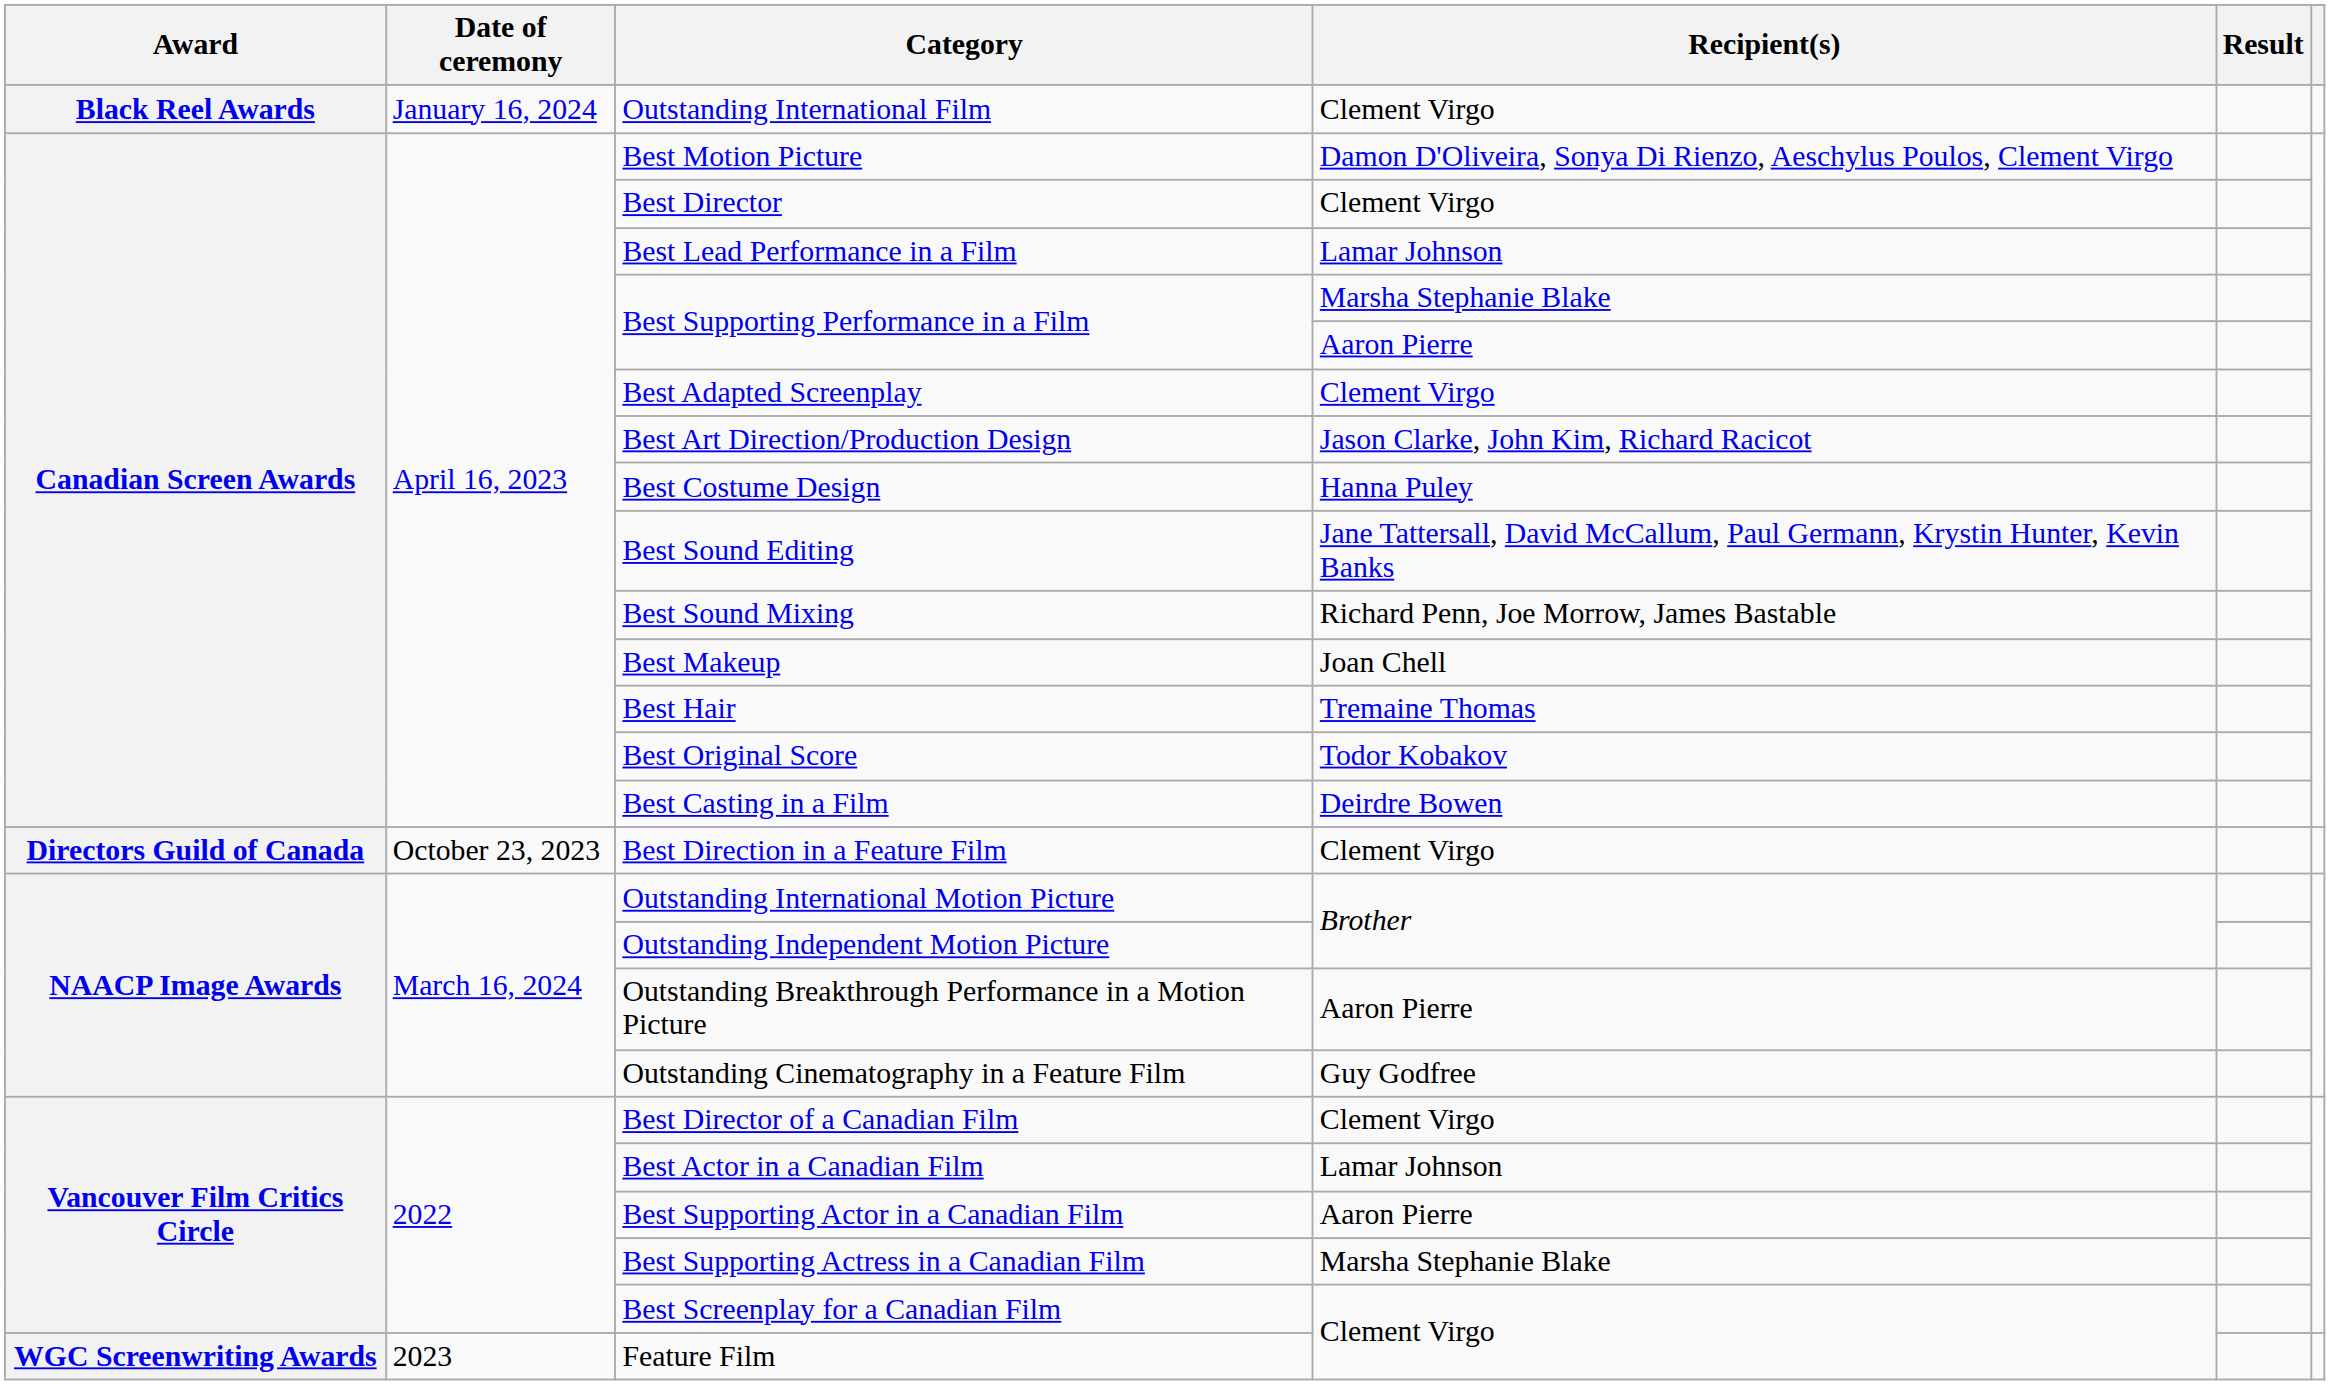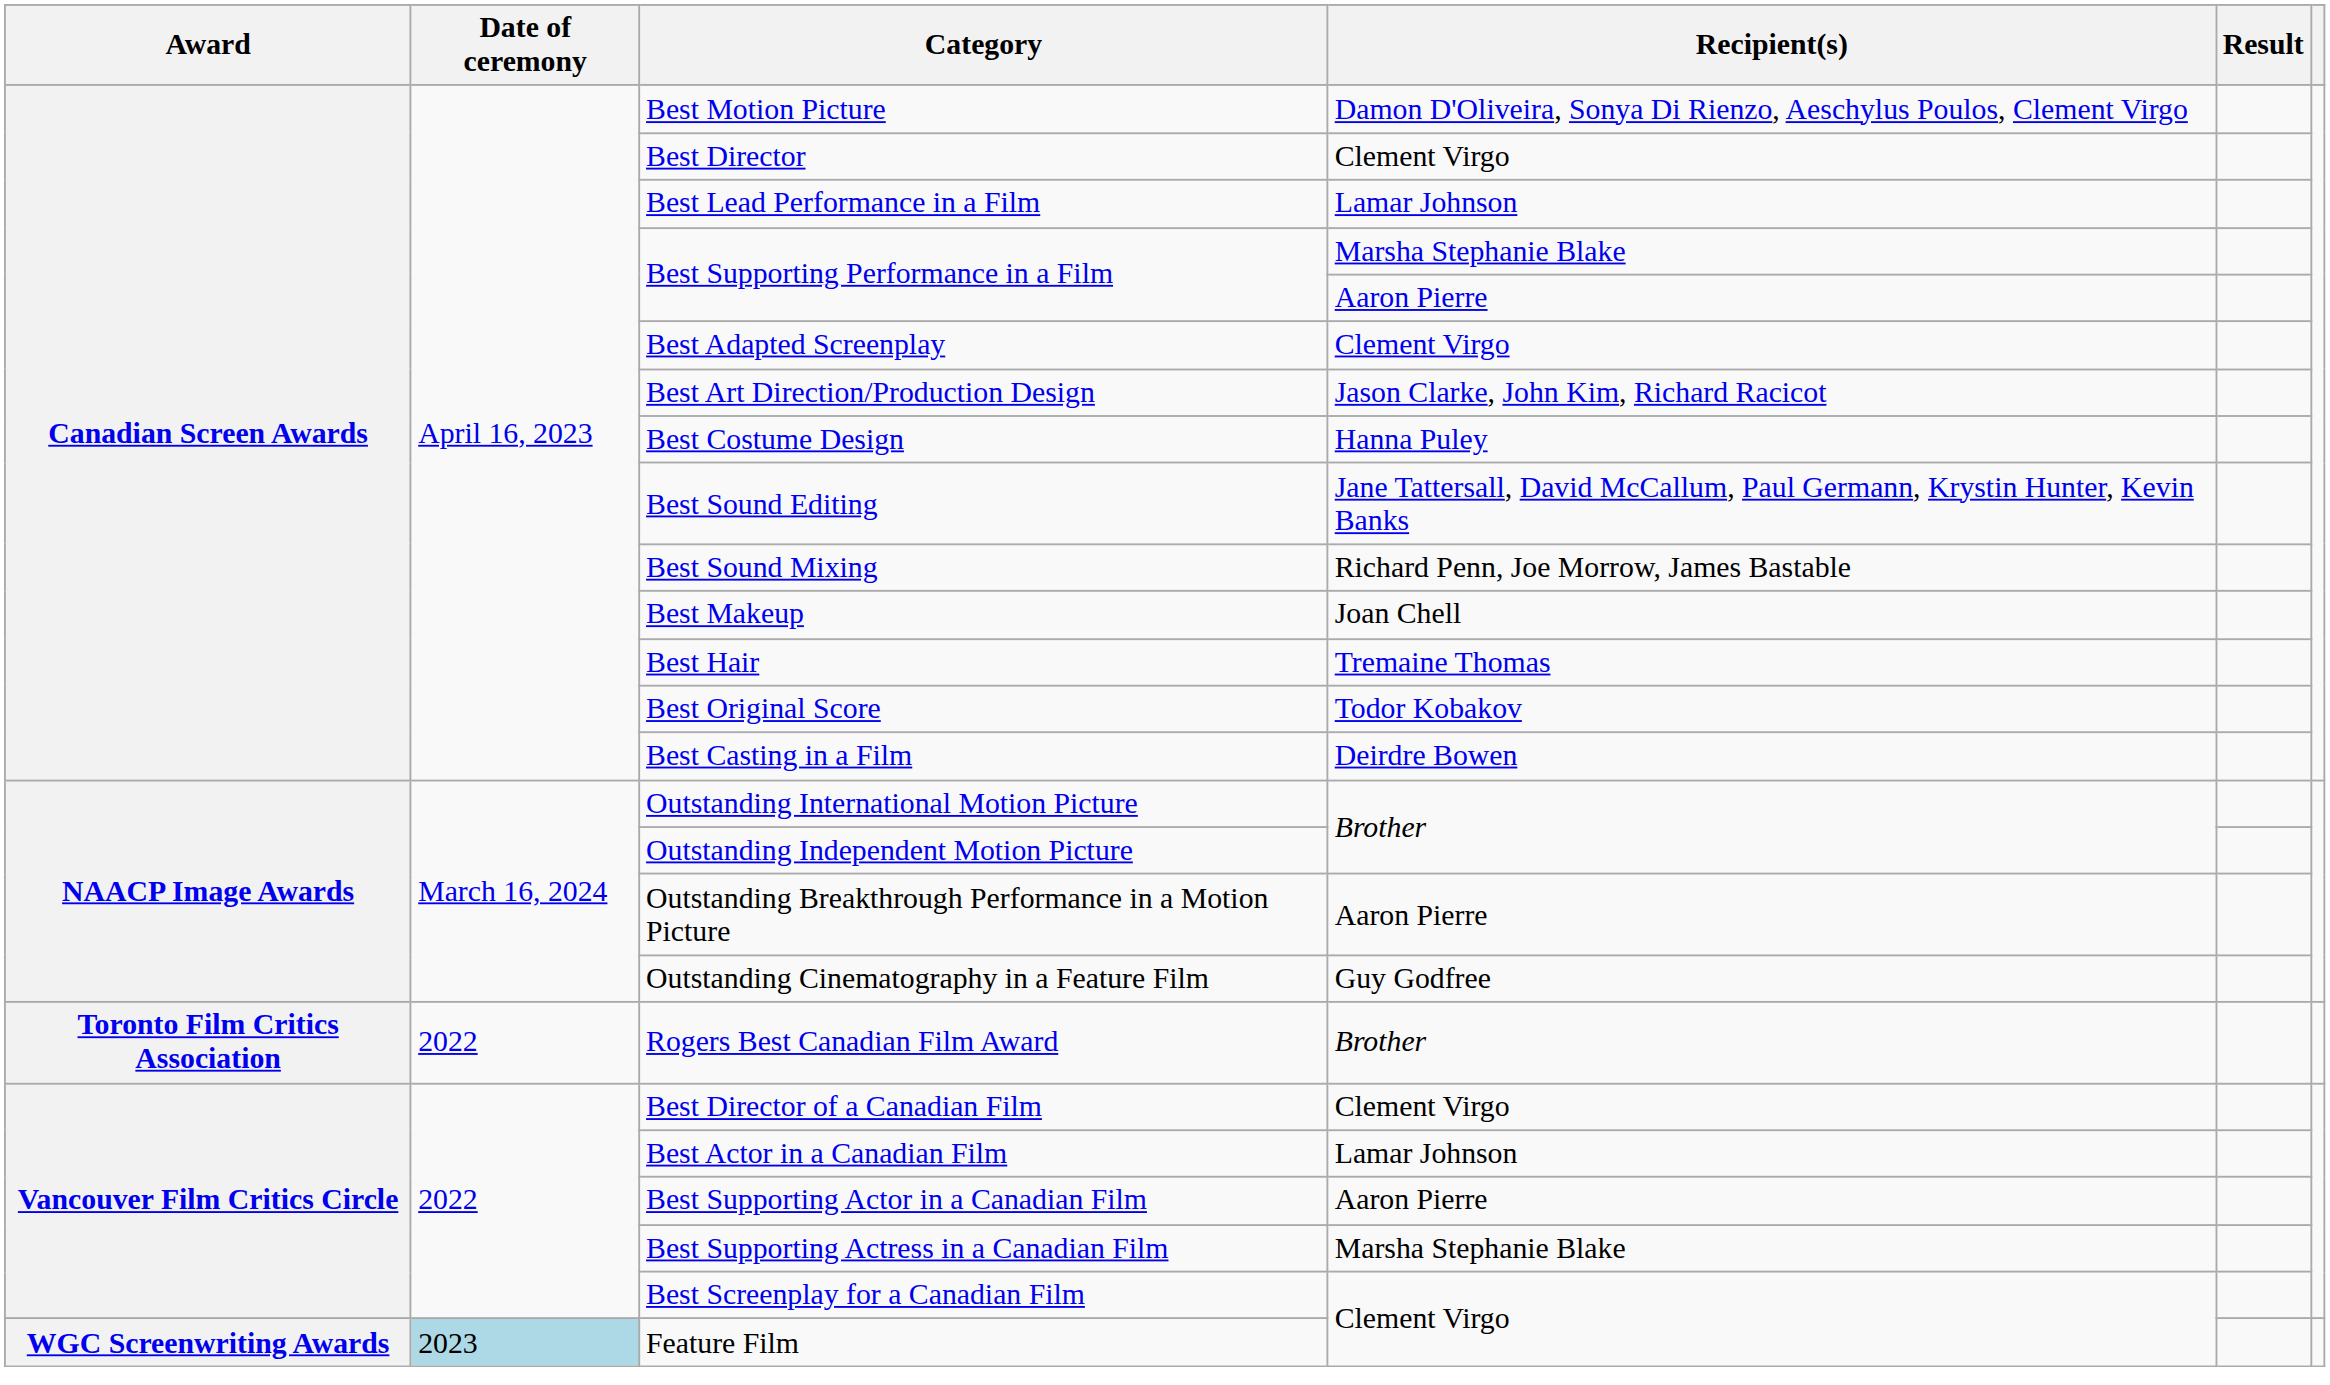 <table class="wikitable sortable plainrowheaders">
 <tr>
 <th scope="col">Award</th>
 <th scope="col">Date of ceremony</th>
 <th scope="col">Category</th>
 <th scope="col">Recipient(s)</th>
 <th scope="col">Result</th>
 <th scope="col" class="unsortable"></th>
-</tr>
-<tr>
-<th scope="row"><a href='#'>Black Reel Awards</a></th>
-<td><a href='#'>January 16, 2024</a></td>
-<td><a href='#'>Outstanding International Film</a></td>
-<td>Clement Virgo</td>
-<td></td>
-<td></td>
 </tr>
 <tr>
 <th rowspan=14 scope="row"><a href='#'>Canadian Screen Awards</a></th>
 <td rowspan=14><a href='#'>April 16, 2023</a></td>
 <td><a href='#'>Best Motion Picture</a></td>
 <td><a href='#'>Damon D'Oliveira</a>, <a href='#'>Sonya Di Rienzo</a>, <a href='#'>Aeschylus Poulos</a>, <a href='#'>Clement Virgo</a></td>
 <td></td>
 <td rowspan=14 style="text-align:center;"></td>
 </tr>
 <tr>
 <td><a href='#'>Best Director</a></td>
 <td>Clement Virgo</td>
 <td></td>
 </tr>
 <tr>
 <td><a href='#'>Best Lead Performance in a Film</a></td>
 <td><a href='#'>Lamar Johnson</a></td>
 <td></td>
 </tr>
 <tr>
 <td rowspan=2><a href='#'>Best Supporting Performance in a Film</a></td>
 <td><a href='#'>Marsha Stephanie Blake</a></td>
 <td></td>
 </tr>
 <tr>
 <td><a href='#'>Aaron Pierre</a></td>
 <td></td>
 </tr>
 <tr>
 <td><a href='#'>Best Adapted Screenplay</a></td>
 <td><a href='#'>Clement Virgo</a></td>
 <td></td>
 </tr>
 <tr>
 <td><a href='#'>Best Art Direction/Production Design</a></td>
 <td><a href='#'>Jason Clarke</a>, <a href='#'>John Kim</a>, <a href='#'>Richard Racicot</a></td>
 <td></td>
 </tr>
 <tr>
 <td><a href='#'>Best Costume Design</a></td>
 <td><a href='#'>Hanna Puley</a></td>
 <td></td>
 </tr>
 <tr>
 <td><a href='#'>Best Sound Editing</a></td>
 <td><a href='#'>Jane Tattersall</a>, <a href='#'>David McCallum</a>, <a href='#'>Paul Germann</a>, <a href='#'>Krystin Hunter</a>, <a href='#'>Kevin Banks</a></td>
 <td></td>
 </tr>
 <tr>
 <td><a href='#'>Best Sound Mixing</a></td>
 <td>Richard Penn, Joe Morrow, James Bastable</td>
 <td></td>
 </tr>
 <tr>
 <td><a href='#'>Best Makeup</a></td>
 <td>Joan Chell</td>
 <td></td>
 </tr>
 <tr>
 <td><a href='#'>Best Hair</a></td>
 <td><a href='#'>Tremaine Thomas</a></td>
 <td></td>
 </tr>
 <tr>
 <td><a href='#'>Best Original Score</a></td>
 <td><a href='#'>Todor Kobakov</a></td>
 <td></td>
 </tr>
 <tr>
 <td><a href='#'>Best Casting in a Film</a></td>
 <td><a href='#'>Deirdre Bowen</a></td>
 <td></td>
 </tr>
 <tr>
-<th scope="row"><a href='#'>Directors Guild of Canada</a></th>
-<td>October 23, 2023</td>
-<td><a href='#'>Best Direction in a Feature Film</a></td>
-<td>Clement Virgo</td>
-<td></td>
-<td></td>
-</tr>
-<tr>
 <th rowspan="4" scope="row"><a href='#'>NAACP Image Awards</a></th>
 <td rowspan="4"><a href='#'>March 16, 2024</a></td>
 <td><a href='#'>Outstanding International Motion Picture</a></td>
 <td rowspan="2"><em>Brother</em></td>
 <td></td>
 <td rowspan="4"  align="center"></td>
 </tr>
 <tr>
 <td><a href='#'>Outstanding Independent Motion Picture</a></td>
 <td></td>
 </tr>
 <tr>
 <td>Outstanding Breakthrough Performance in a Motion Picture</td>
 <td>Aaron Pierre</td>
 <td></td>
 </tr>
 <tr>
 <td>Outstanding Cinematography in a Feature Film</td>
 <td>Guy Godfree</td>
 <td></td>
+</tr>
+<tr>
+<th scope="row"><a href='#'>Toronto Film Critics Association</a></th>
+<td><a href='#'>2022</a></td>
+<td><a href='#'>Rogers Best Canadian Film Award</a></td>
+<td><em>Brother</em></td>
+<td></td>
+<td style="text-align:center;"></td>
 </tr>
 <tr>
 <th rowspan=5 scope="row"><a href='#'>Vancouver Film Critics Circle</a></th>
 <td rowspan=5><a href='#'>2022</a></td>
 <td><a href='#'>Best Director of a Canadian Film</a></td>
 <td>Clement Virgo</td>
 <td></td>
 <td rowspan=5 style="text-align:center;"></td>
 </tr>
 <tr>
 <td><a href='#'>Best Actor in a Canadian Film</a></td>
 <td>Lamar Johnson</td>
 <td></td>
 </tr>
 <tr>
 <td><a href='#'>Best Supporting Actor in a Canadian Film</a></td>
 <td>Aaron Pierre</td>
 <td></td>
 </tr>
 <tr>
 <td><a href='#'>Best Supporting Actress in a Canadian Film</a></td>
 <td>Marsha Stephanie Blake</td>
 <td></td>
 </tr>
 <tr>
 <td><a href='#'>Best Screenplay for a Canadian Film</a></td>
 <td rowspan=2>Clement Virgo</td>
 <td></td>
 </tr>
 <tr>
 <th scope="row"><a href='#'>WGC Screenwriting Awards</a></th>
-<td>2023</td>
+<td style="background: lightblue;">2023</td>
 <td>Feature Film</td>
 <td></td>
 <td></td>
 </tr>
 </table>
